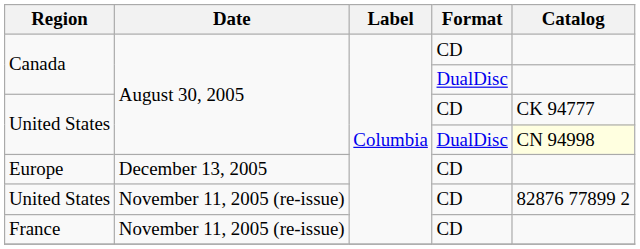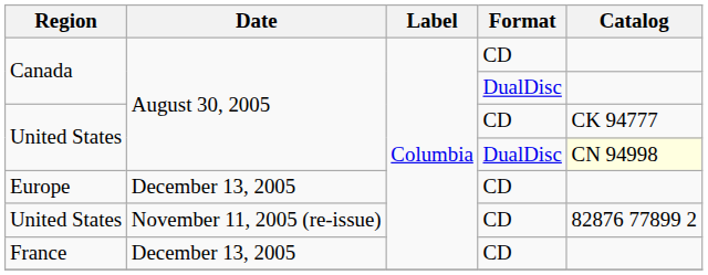 <table class="wikitable">
 <tr>
 <th>Region</th>
 <th>Date</th>
 <th>Label</th>
 <th>Format</th>
 <th>Catalog</th>
 </tr>
 <tr>
 <td rowspan="2">Canada</td>
 <td rowspan="4">August 30, 2005</td>
 <td rowspan="7"><a href='#'>Columbia</a></td>
 <td rowspan="1">CD</td>
 <td></td>
 </tr>
 <tr>
 <td><a href='#'>DualDisc</a></td>
 <td></td>
 </tr>
 <tr>
 <td rowspan="2">United States</td>
 <td>CD</td>
 <td>CK 94777</td>
 </tr>
 <tr>
 <td rowspan="1"><a href='#'>DualDisc</a></td>
 <td style="background: lightyellow;">CN 94998</td>
 </tr>
 <tr>
 <td>Europe</td>
 <td>December 13, 2005</td>
 <td>CD</td>
 <td></td>
 </tr>
 <tr>
 <td>United States</td>
 <td>November 11, 2005 (re-issue)</td>
 <td>CD</td>
 <td>82876 77899 2</td>
 </tr>
 <tr>
 <td>France</td>
-<td>November 11, 2005 (re-issue)</td>
+<td>December 13, 2005</td>
 <td>CD</td>
 <td></td>
 </tr>
 <tr>
 </tr>
 </table>
